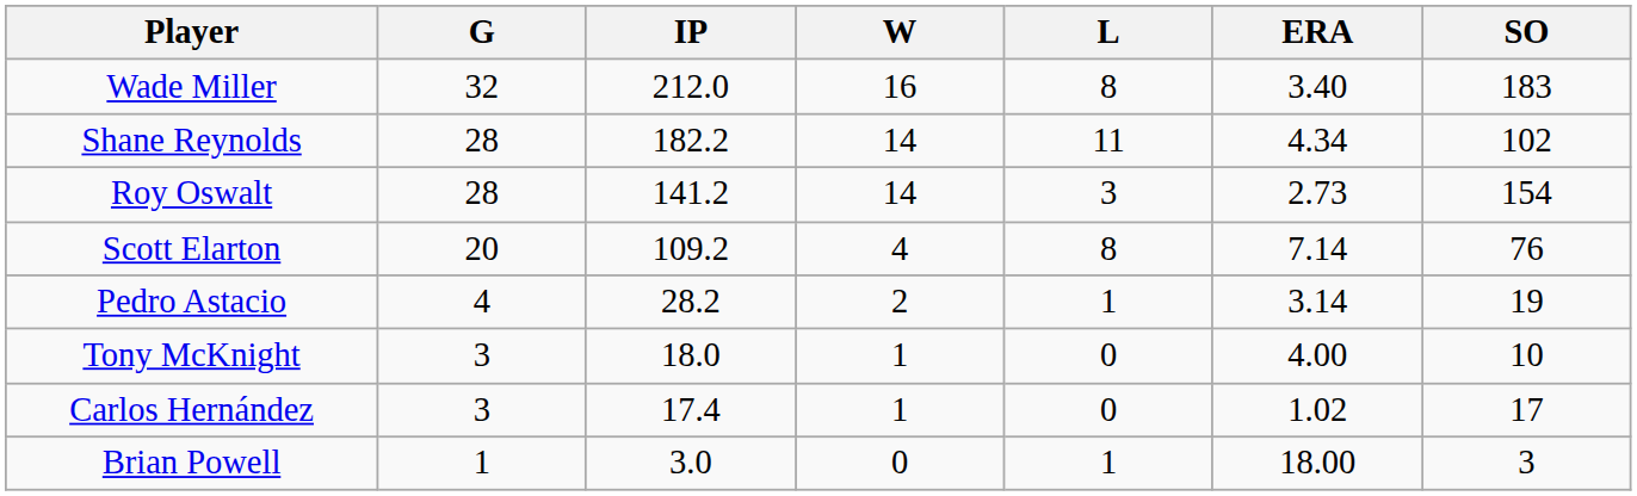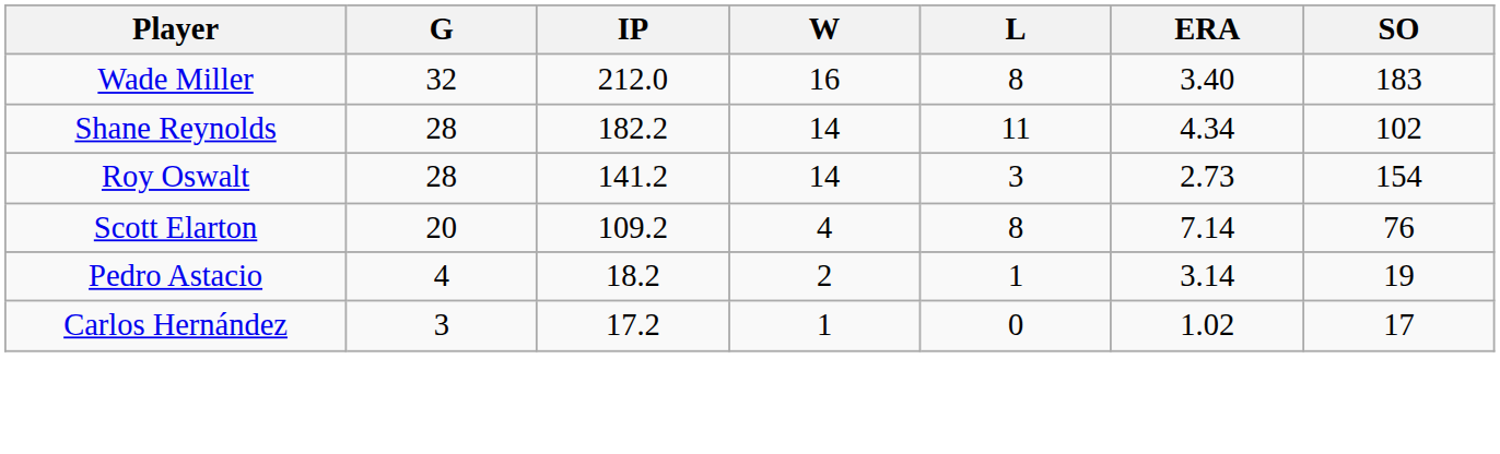 <table class="wikitable sortable">
 <tr>
 <th bgcolor="#DDDDFF" width="16%">Player</th>
 <th bgcolor="#DDDDFF" width="9%">G</th>
 <th bgcolor="#DDDDFF" width="9%">IP</th>
 <th bgcolor="#DDDDFF" width="9%">W</th>
 <th bgcolor="#DDDDFF" width="9%">L</th>
 <th bgcolor="#DDDDFF" width="9%">ERA</th>
 <th bgcolor="#DDDDFF" width="9%">SO</th>
 </tr>
 <tr align="center">
 <td><a href='#'>Wade Miller</a></td>
 <td>32</td>
 <td>212.0</td>
 <td>16</td>
 <td>8</td>
 <td>3.40</td>
 <td>183</td>
 </tr>
 <tr align="center">
 <td><a href='#'>Shane Reynolds</a></td>
 <td>28</td>
 <td>182.2</td>
 <td>14</td>
 <td>11</td>
 <td>4.34</td>
 <td>102</td>
 </tr>
 <tr align="center">
 <td><a href='#'>Roy Oswalt</a></td>
 <td>28</td>
 <td>141.2</td>
 <td>14</td>
 <td>3</td>
 <td>2.73</td>
 <td>154</td>
 </tr>
 <tr align="center">
 <td><a href='#'>Scott Elarton</a></td>
 <td>20</td>
 <td>109.2</td>
 <td>4</td>
 <td>8</td>
 <td>7.14</td>
 <td>76</td>
 </tr>
 <tr align="center">
 <td><a href='#'>Pedro Astacio</a></td>
 <td>4</td>
-<td>28.2</td>
+<td>18.2</td>
 <td>2</td>
 <td>1</td>
 <td>3.14</td>
 <td>19</td>
 </tr>
 <tr align="center">
-<td><a href='#'>Tony McKnight</a></td>
-<td>3</td>
-<td>18.0</td>
-<td>1</td>
-<td>0</td>
-<td>4.00</td>
-<td>10</td>
-</tr>
-<tr align="center">
 <td><a href='#'>Carlos Hernández</a></td>
 <td>3</td>
-<td>17.4</td>
+<td>17.2</td>
 <td>1</td>
 <td>0</td>
 <td>1.02</td>
 <td>17</td>
 </tr>
-<tr align="center">
-<td><a href='#'>Brian Powell</a></td>
-<td>1</td>
-<td>3.0</td>
-<td>0</td>
-<td>1</td>
-<td>18.00</td>
-<td>3</td>
-</tr>
 </table>
